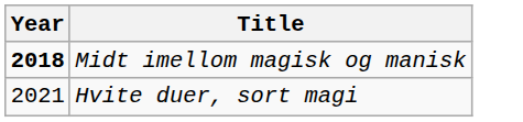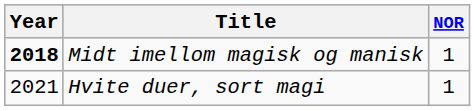 <table class="wikitable sortable">
 <tr>
 <th>Year</th>
 <th>Title</th>
+<th><small><a href='#'>NOR</a></small></th>
 </tr>
 <tr>
 <td><strong>2018</strong></td>
 <td><em>Midt imellom magisk og manisk</em></td>
+<td align="center">1</td>
 </tr>
 <tr>
 <td>2021</td>
 <td><em>Hvite duer, sort magi</em></td>
+<td align="center">1<br></td>
 </tr>
 </table>
